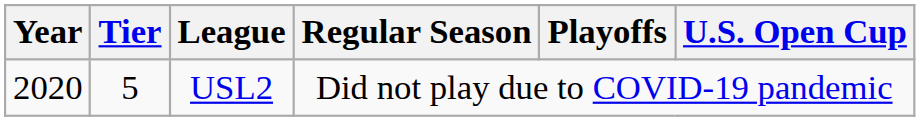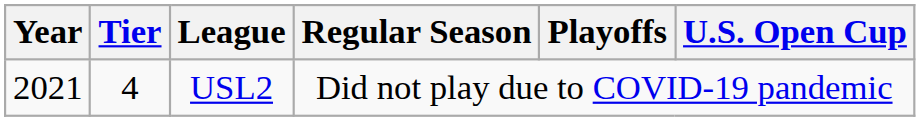 <table class="wikitable" style="text-align: center">
 <tr>
 <th>Year</th>
 <th><a href='#'>Tier</a></th>
 <th>League</th>
 <th>Regular Season</th>
 <th>Playoffs</th>
 <th><a href='#'>U.S. Open Cup</a></th>
 </tr>
 <tr>
-<td>2020</td>
-<td>5</td>
+<td>2021</td>
+<td>4</td>
 <td><a href='#'>USL2</a></td>
 <td colspan=3>Did not play due to <a href='#'>COVID-19 pandemic</a></td>
 </tr>
 </table>
